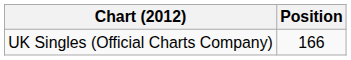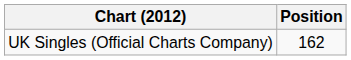 <table class="wikitable">
 <tr>
 <th>Chart (2012)</th>
 <th>Position</th>
 </tr>
 <tr>
 <td>UK Singles (Official Charts Company)</td>
-<td style="text-align:center;">166</td>
+<td style="text-align:center;">162</td>
 </tr>
 </table>
